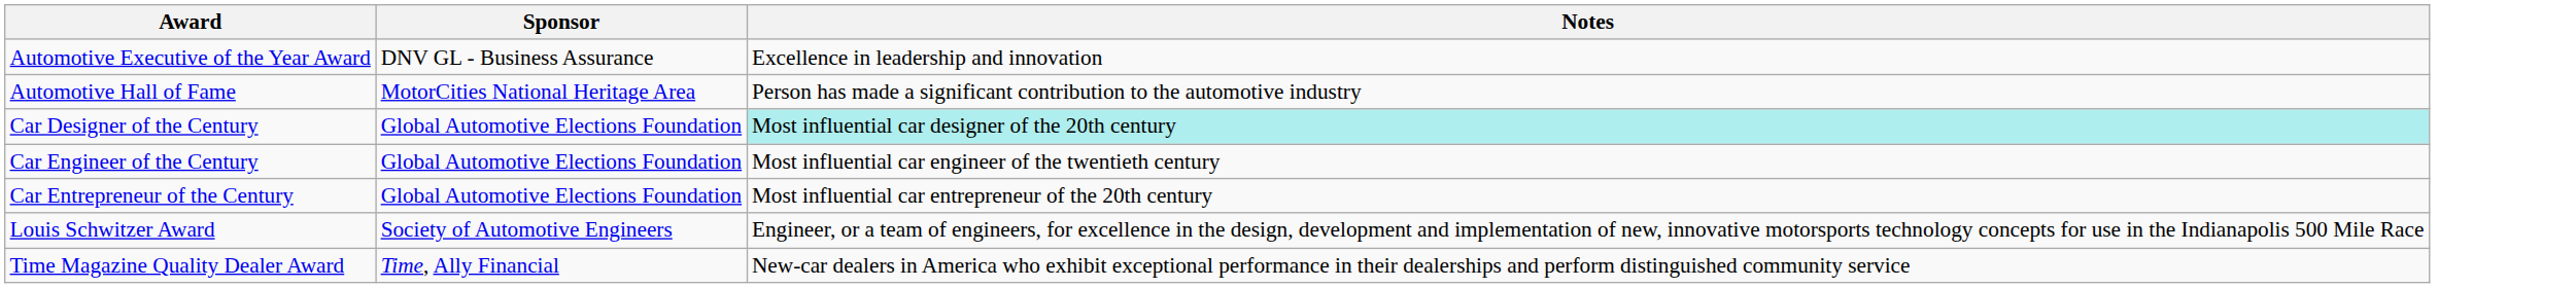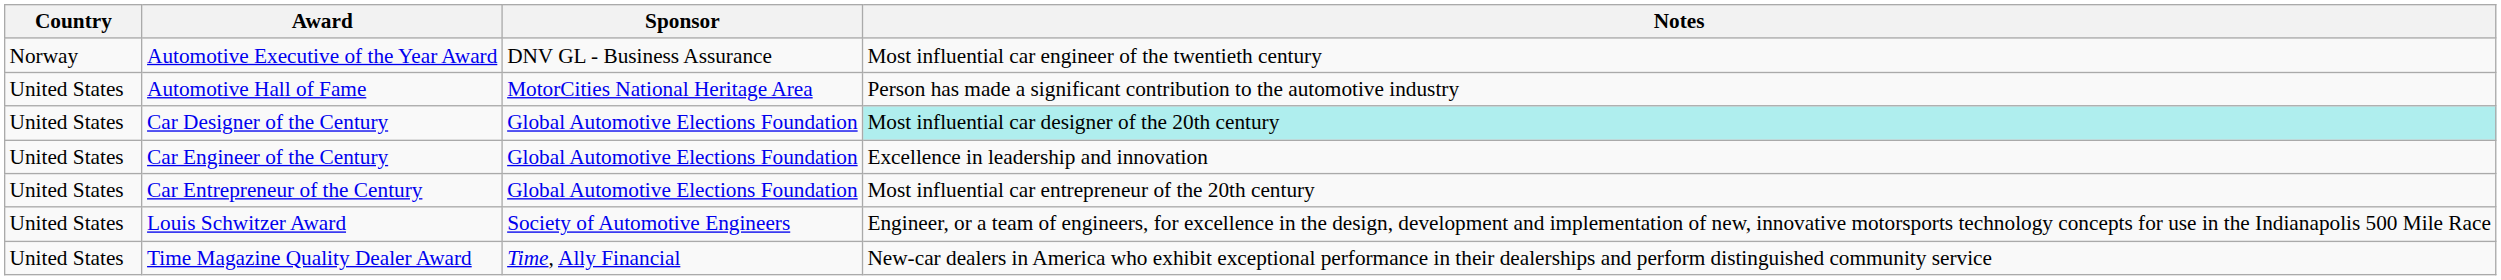 <table class="wikitable sortable">
 <tr>
+<th style="width:6em;">Country</th>
 <th>Award</th>
 <th>Sponsor</th>
 <th>Notes</th>
 </tr>
 <tr>
+<td>Norway</td>
 <td><a href='#'>Automotive Executive of the Year Award</a></td>
 <td>DNV GL - Business Assurance</td>
-<td>Excellence in leadership and innovation</td>
+<td>Most influential car engineer of the twentieth century</td>
 </tr>
 <tr>
+<td>United States</td>
 <td><a href='#'>Automotive Hall of Fame</a></td>
 <td><a href='#'>MotorCities National Heritage Area</a></td>
 <td>Person has made a significant contribution to the automotive industry</td>
 </tr>
 <tr>
+<td>United States</td>
 <td><a href='#'>Car Designer of the Century</a></td>
 <td><a href='#'>Global Automotive Elections Foundation</a></td>
 <td style="background: paleturquoise;">Most influential car designer of the 20th century</td>
 </tr>
 <tr>
+<td>United States</td>
 <td><a href='#'>Car Engineer of the Century</a></td>
 <td><a href='#'>Global Automotive Elections Foundation</a></td>
-<td>Most influential car engineer of the twentieth century</td>
+<td>Excellence in leadership and innovation</td>
 </tr>
 <tr>
+<td>United States</td>
 <td><a href='#'>Car Entrepreneur of the Century</a></td>
 <td><a href='#'>Global Automotive Elections Foundation</a></td>
 <td>Most influential car entrepreneur of the 20th century</td>
 </tr>
 <tr>
+<td>United States</td>
 <td><a href='#'>Louis Schwitzer Award</a></td>
 <td><a href='#'>Society of Automotive Engineers</a></td>
 <td>Engineer, or a team of engineers, for excellence in the design, development and implementation of new, innovative motorsports technology concepts for use in the Indianapolis 500 Mile Race</td>
 </tr>
 <tr>
+<td>United States</td>
 <td><a href='#'>Time Magazine Quality Dealer Award</a></td>
 <td><em><a href='#'>Time</a></em>, <a href='#'>Ally Financial</a></td>
 <td>New-car dealers in America who exhibit exceptional performance in their dealerships and perform distinguished community service</td>
 </tr>
 </table>
